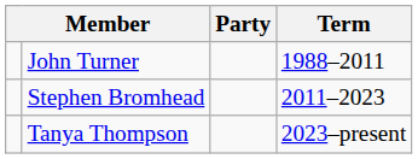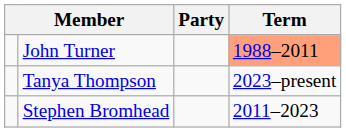 <table class="wikitable">
 <tr>
 <th colspan="2"><strong>Member</strong></th>
 <th><strong>Party</strong></th>
 <th><strong>Term</strong></th>
 </tr>
 <tr>
 <td> </td>
 <td><a href='#'>John Turner</a></td>
 <td></td>
-<td><a href='#'>1988</a>–2011</td>
+<td style="background: lightsalmon;"><a href='#'>1988</a>–2011</td>
+</tr>
+<tr>
+<td> </td>
+<td><a href='#'>Tanya Thompson</a></td>
+<td></td>
+<td><a href='#'>2023</a>–present</td>
 </tr>
 <tr>
 <td> </td>
 <td><a href='#'>Stephen Bromhead</a></td>
 <td></td>
 <td><a href='#'>2011</a>–2023</td>
 </tr>
-<tr>
-<td> </td>
-<td><a href='#'>Tanya Thompson</a></td>
-<td></td>
-<td><a href='#'>2023</a>–present</td>
-</tr>
 </table>
